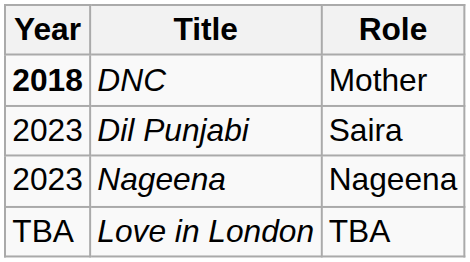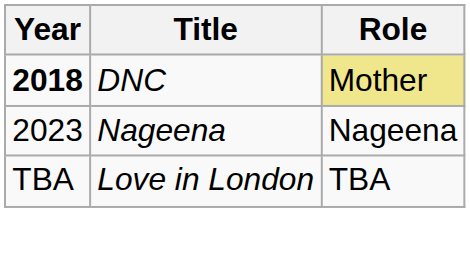 <table class="wikitable sortable plainrowheaders">
 <tr style="text-align:center;">
 <th scope="col">Year</th>
 <th scope="col">Title</th>
 <th scope="col">Role</th>
 </tr>
 <tr>
 <td><strong>2018</strong></td>
 <td><em>DNC</em></td>
-<td>Mother</td>
-</tr>
-<tr>
-<td>2023</td>
-<td><em>Dil Punjabi</em></td>
-<td>Saira</td>
+<td style="background: khaki;">Mother</td>
 </tr>
 <tr>
 <td>2023</td>
 <td><em>Nageena</em></td>
 <td>Nageena</td>
 </tr>
 <tr>
 <td>TBA</td>
 <td><em>Love in London</em></td>
 <td>TBA</td>
 </tr>
 </table>
